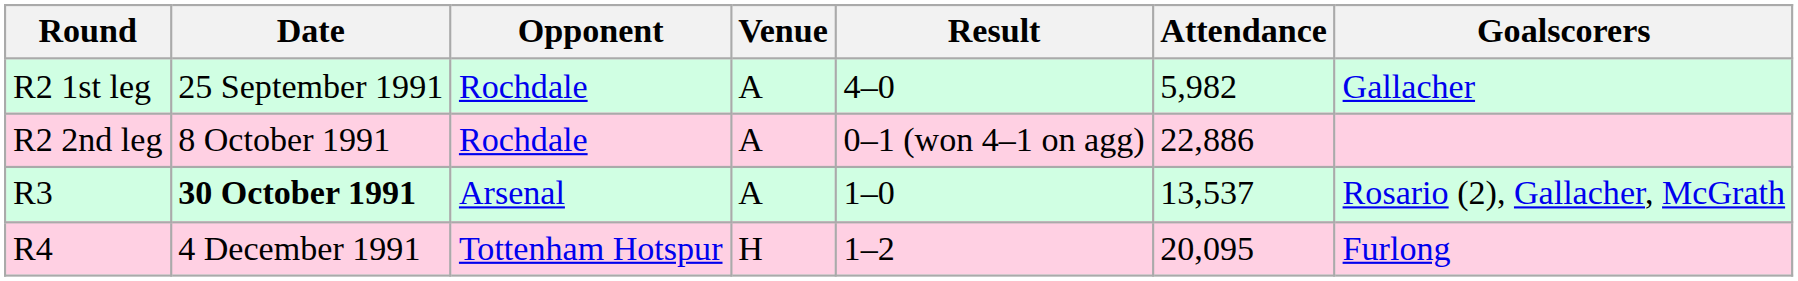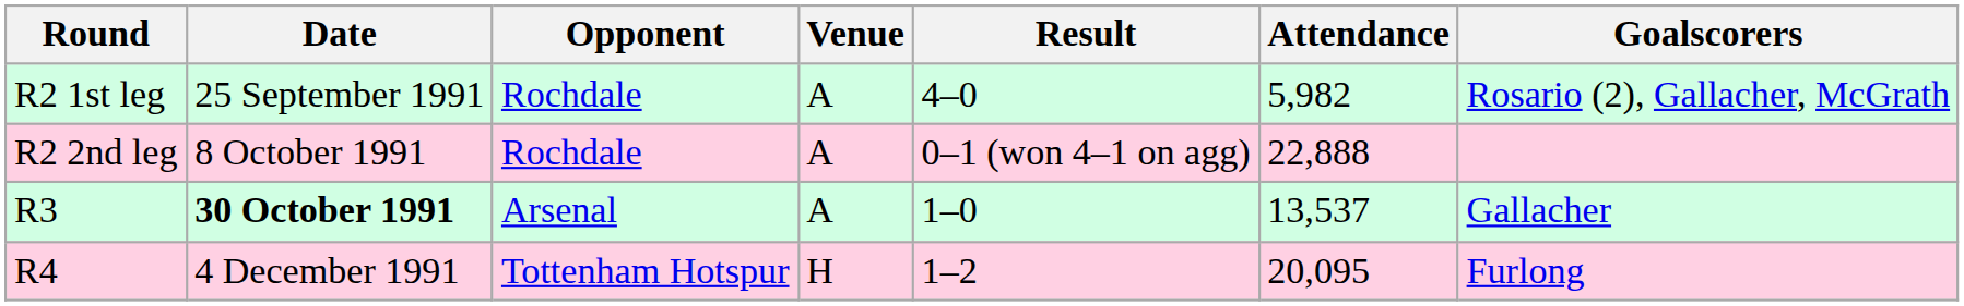 <table class="wikitable">
 <tr>
 <th>Round</th>
 <th>Date</th>
 <th>Opponent</th>
 <th>Venue</th>
 <th>Result</th>
 <th>Attendance</th>
 <th>Goalscorers</th>
 </tr>
 <tr style="background-color: #d0ffe3;">
 <td>R2 1st leg</td>
 <td>25 September 1991</td>
 <td><a href='#'>Rochdale</a></td>
 <td>A</td>
 <td>4–0</td>
 <td>5,982</td>
-<td><a href='#'>Gallacher</a></td>
+<td><a href='#'>Rosario</a> (2), <a href='#'>Gallacher</a>, <a href='#'>McGrath</a></td>
 </tr>
 <tr style="background-color: #ffd0e3;">
 <td>R2 2nd leg</td>
 <td>8 October 1991</td>
 <td><a href='#'>Rochdale</a></td>
 <td>A</td>
 <td>0–1 (won 4–1 on agg)</td>
-<td>22,886</td>
+<td>22,888</td>
 <td></td>
 </tr>
 <tr style="background-color: #d0ffe3;">
 <td>R3</td>
 <td><strong>30 October 1991</strong></td>
 <td><a href='#'>Arsenal</a></td>
 <td>A</td>
 <td>1–0</td>
 <td>13,537</td>
-<td><a href='#'>Rosario</a> (2), <a href='#'>Gallacher</a>, <a href='#'>McGrath</a></td>
+<td><a href='#'>Gallacher</a></td>
 </tr>
 <tr style="background-color: #ffd0e3;">
 <td>R4</td>
 <td>4 December 1991</td>
 <td><a href='#'>Tottenham Hotspur</a></td>
 <td>H</td>
 <td>1–2</td>
 <td>20,095</td>
 <td><a href='#'>Furlong</a></td>
 </tr>
 </table>
